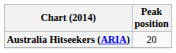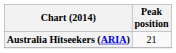 <table class="wikitable sortable plainrowheaders" style="text-align:center">
 <tr>
 <th scope="col">Chart (2014)</th>
 <th scope="col">Peak<br> position</th>
 </tr>
 <tr>
 <th scope="row">Australia Hitseekers (<a href='#'>ARIA</a>)</th>
-<td align="center">20</td>
+<td align="center">21</td>
 </tr>
 <tr>
 </tr>
 <tr>
 </tr>
 <tr>
 </tr>
 <tr>
 </tr>
 <tr>
 </tr>
 <tr>
 </tr>
 <tr>
 </tr>
 <tr>
 </tr>
 </table>
